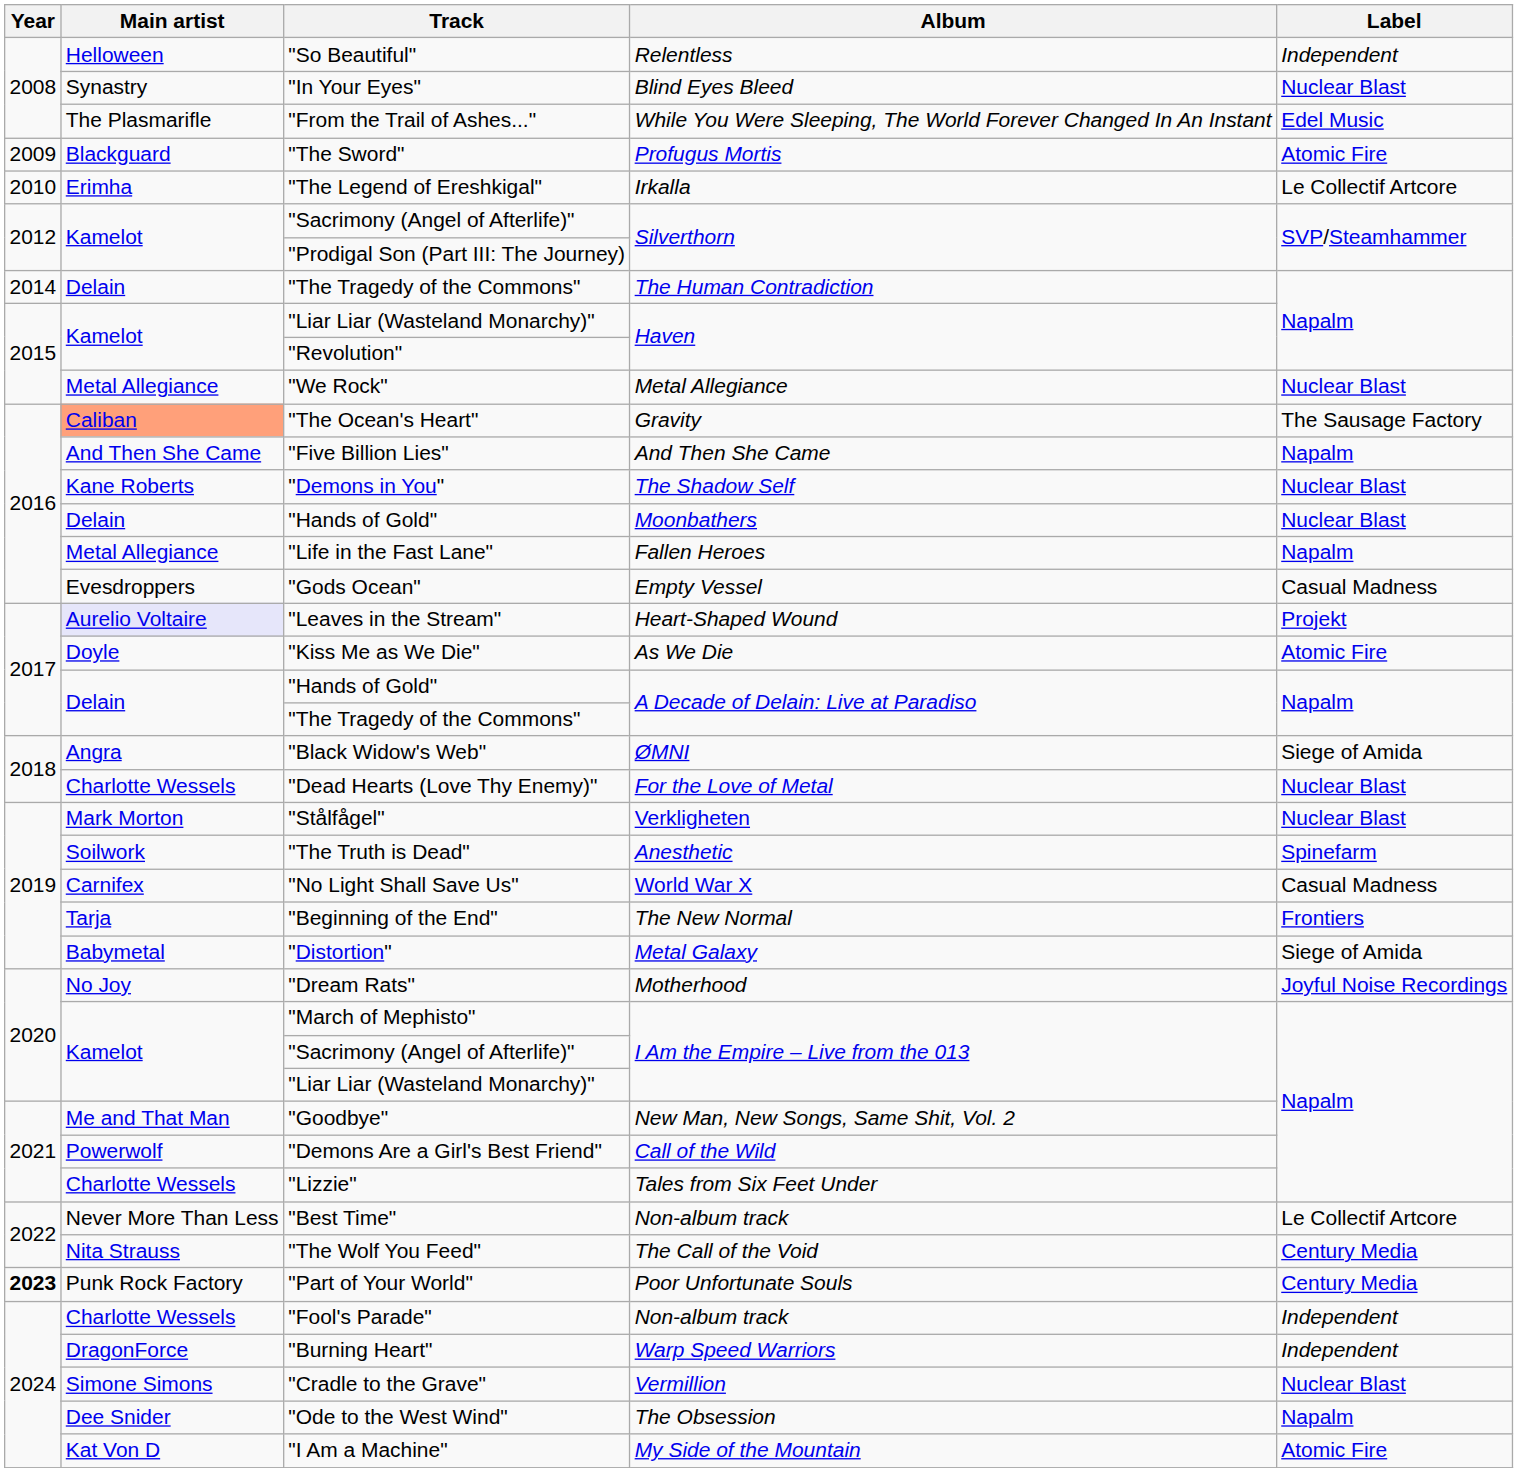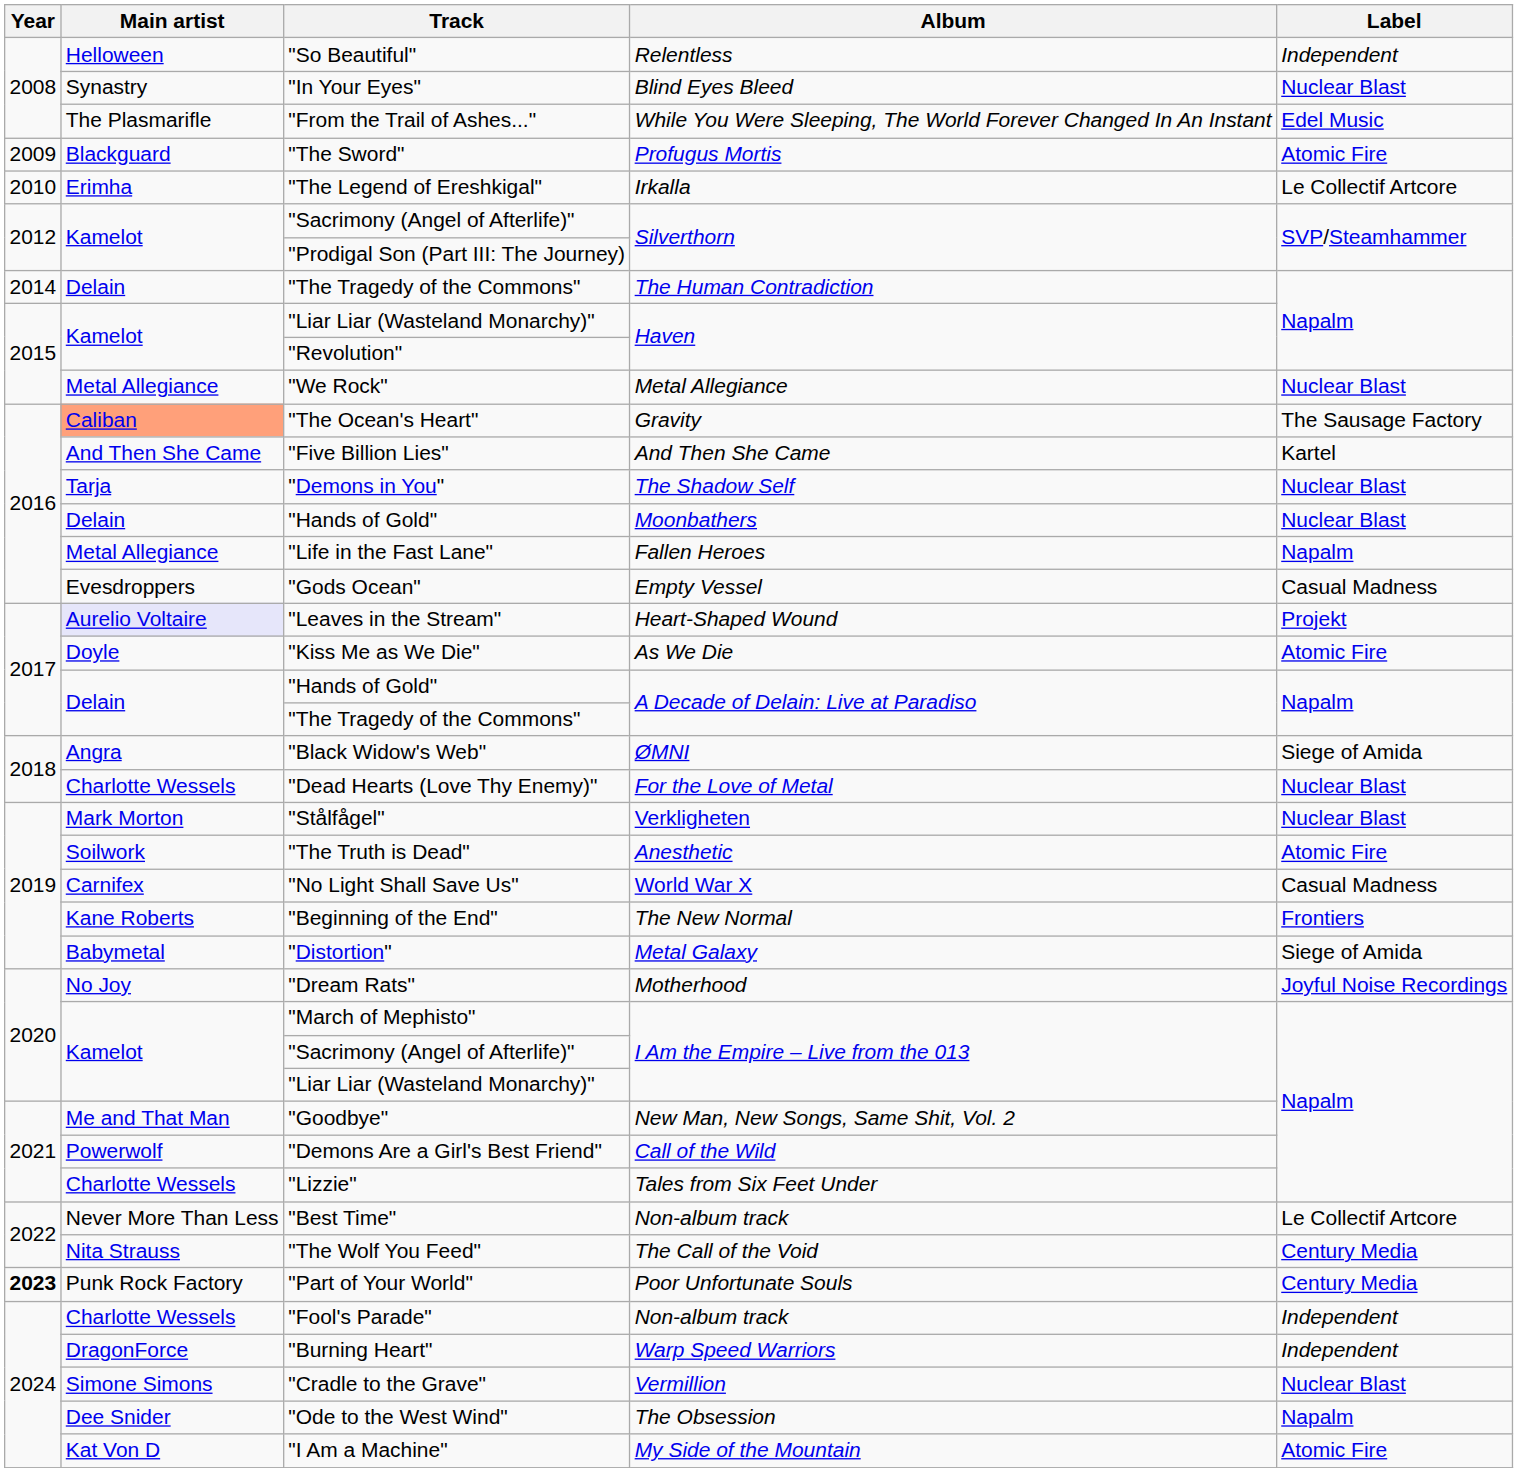 <table class="wikitable">
 <tr>
 <th>Year</th>
 <th>Main artist</th>
 <th>Track</th>
 <th>Album</th>
 <th>Label</th>
 </tr>
 <tr>
 <td rowspan="3"  style="text-align:center;">2008</td>
 <td><a href='#'>Helloween</a></td>
 <td>"So Beautiful"</td>
 <td><em>Relentless</em></td>
 <td><em>Independent</em></td>
 </tr>
 <tr>
 <td>Synastry</td>
 <td>"In Your Eyes"</td>
 <td><em>Blind Eyes Bleed</em></td>
 <td><a href='#'>Nuclear Blast</a></td>
 </tr>
 <tr>
 <td>The Plasmarifle</td>
 <td>"From the Trail of Ashes..."</td>
 <td><em>While You Were Sleeping, The World Forever Changed In An Instant</em></td>
 <td><a href='#'>Edel Music</a></td>
 </tr>
 <tr>
 <td style="text-align:center;">2009</td>
 <td><a href='#'>Blackguard</a></td>
 <td>"The Sword"</td>
 <td><em><a href='#'>Profugus Mortis</a></em></td>
 <td><a href='#'>Atomic Fire</a></td>
 </tr>
 <tr>
 <td style="text-align:center;">2010</td>
 <td><a href='#'>Erimha</a></td>
 <td>"The Legend of Ereshkigal"</td>
 <td><em>Irkalla</em></td>
 <td>Le Collectif Artcore</td>
 </tr>
 <tr>
 <td rowspan="2" style="text-align:center;">2012</td>
 <td rowspan="2"><a href='#'>Kamelot</a></td>
 <td>"Sacrimony (Angel of Afterlife)"</td>
 <td rowspan="2"><em><a href='#'>Silverthorn</a></em></td>
 <td rowspan="2"><a href='#'>SVP</a>/<a href='#'>Steamhammer</a></td>
 </tr>
 <tr>
 <td>"Prodigal Son (Part III: The Journey)</td>
 </tr>
 <tr>
 <td style="text-align:center;">2014</td>
 <td><a href='#'>Delain</a></td>
 <td>"The Tragedy of the Commons"</td>
 <td><em><a href='#'>The Human Contradiction</a></em></td>
 <td rowspan="3"><a href='#'>Napalm</a></td>
 </tr>
 <tr>
 <td rowspan="3" style="text-align:center;">2015</td>
 <td rowspan="2"><a href='#'>Kamelot</a></td>
 <td>"Liar Liar (Wasteland Monarchy)"</td>
 <td rowspan="2"><em><a href='#'>Haven</a></em></td>
 </tr>
 <tr>
 <td>"Revolution"</td>
 </tr>
 <tr>
 <td><a href='#'>Metal Allegiance</a></td>
 <td>"We Rock"</td>
 <td><em>Metal Allegiance</em></td>
 <td><a href='#'>Nuclear Blast</a></td>
 </tr>
 <tr>
 <td rowspan="6" style="text-align:center;">2016</td>
 <td style="background: lightsalmon;"><a href='#'>Caliban</a></td>
 <td>"The Ocean's Heart"</td>
 <td><em>Gravity</em></td>
 <td>The Sausage Factory</td>
 </tr>
 <tr>
 <td><a href='#'>And Then She Came</a></td>
 <td>"Five Billion Lies"</td>
 <td><em>And Then She Came</em></td>
-<td><a href='#'>Napalm</a></td>
+<td>Kartel</td>
 </tr>
 <tr>
-<td><a href='#'>Kane Roberts</a></td>
+<td><a href='#'>Tarja</a></td>
 <td>"<a href='#'>Demons in You</a>"</td>
 <td><em><a href='#'>The Shadow Self</a></em></td>
 <td><a href='#'>Nuclear Blast</a></td>
 </tr>
 <tr>
 <td><a href='#'>Delain</a></td>
 <td>"Hands of Gold"</td>
 <td><em><a href='#'>Moonbathers</a></em></td>
 <td><a href='#'>Nuclear Blast</a></td>
 </tr>
 <tr>
 <td><a href='#'>Metal Allegiance</a></td>
 <td>"Life in the Fast Lane"</td>
 <td><em>Fallen Heroes</em></td>
 <td><a href='#'>Napalm</a></td>
 </tr>
 <tr>
 <td>Evesdroppers</td>
 <td>"Gods Ocean"</td>
 <td><em>Empty Vessel</em></td>
 <td>Casual Madness</td>
 </tr>
 <tr>
 <td rowspan="4" style="text-align:center;">2017</td>
 <td style="background: lavender;"><a href='#'>Aurelio Voltaire</a></td>
 <td>"Leaves in the Stream"</td>
 <td><em>Heart-Shaped Wound</em></td>
 <td><a href='#'>Projekt</a></td>
 </tr>
 <tr>
 <td><a href='#'>Doyle</a></td>
 <td>"Kiss Me as We Die"</td>
 <td><em>As We Die</em></td>
 <td><a href='#'>Atomic Fire</a></td>
 </tr>
 <tr>
 <td rowspan="2"><a href='#'>Delain</a></td>
 <td>"Hands of Gold"</td>
 <td rowspan="2"><em><a href='#'>A Decade of Delain: Live at Paradiso</a></em></td>
 <td rowspan="2"><a href='#'>Napalm</a></td>
 </tr>
 <tr>
 <td>"The Tragedy of the Commons"</td>
 </tr>
 <tr>
 <td rowspan="2" style="text-align:center;">2018</td>
 <td><a href='#'>Angra</a></td>
 <td>"Black Widow's Web"</td>
 <td><em><a href='#'>ØMNI</a></em></td>
 <td>Siege of Amida</td>
 </tr>
 <tr>
 <td><a href='#'>Charlotte Wessels</a></td>
 <td>"Dead Hearts (Love Thy Enemy)"</td>
 <td><em><a href='#'>For the Love of Metal</a></em></td>
 <td><a href='#'>Nuclear Blast</a></td>
 </tr>
 <tr>
 <td rowspan="5" style="text-align:center;">2019</td>
 <td><a href='#'>Mark Morton</a></td>
 <td>"Stålfågel"</td>
 <td><a href='#'>Verkligheten</a></td>
 <td><a href='#'>Nuclear Blast</a></td>
 </tr>
 <tr>
 <td><a href='#'>Soilwork</a></td>
 <td>"The Truth is Dead"</td>
 <td><em><a href='#'>Anesthetic</a></em></td>
-<td><a href='#'>Spinefarm</a></td>
+<td><a href='#'>Atomic Fire</a></td>
 </tr>
 <tr>
 <td><a href='#'>Carnifex</a></td>
 <td>"No Light Shall Save Us"</td>
 <td><a href='#'>World War X</a></td>
 <td>Casual Madness</td>
 </tr>
 <tr>
-<td><a href='#'>Tarja</a></td>
+<td><a href='#'>Kane Roberts</a></td>
 <td>"Beginning of the End"</td>
 <td><em>The New Normal</em></td>
 <td><a href='#'>Frontiers</a></td>
 </tr>
 <tr>
 <td><a href='#'>Babymetal</a></td>
 <td>"<a href='#'>Distortion</a>"</td>
 <td><em><a href='#'>Metal Galaxy</a></em></td>
 <td>Siege of Amida</td>
 </tr>
 <tr>
 <td rowspan="4" style="text-align:center;">2020</td>
 <td><a href='#'>No Joy</a></td>
 <td>"Dream Rats"</td>
 <td><em>Motherhood</em></td>
 <td><a href='#'>Joyful Noise Recordings</a></td>
 </tr>
 <tr>
 <td rowspan="3"><a href='#'>Kamelot</a></td>
 <td>"March of Mephisto"</td>
 <td rowspan="3"><em><a href='#'>I Am the Empire – Live from the 013</a></em></td>
 <td rowspan="6"><a href='#'>Napalm</a></td>
 </tr>
 <tr>
 <td>"Sacrimony (Angel of Afterlife)"</td>
 </tr>
 <tr>
 <td>"Liar Liar (Wasteland Monarchy)"</td>
 </tr>
 <tr>
 <td rowspan="3" style="text-align:center;">2021</td>
 <td><a href='#'>Me and That Man</a></td>
 <td>"Goodbye"</td>
 <td><em>New Man, New Songs, Same Shit, Vol. 2</em></td>
 </tr>
 <tr>
 <td><a href='#'>Powerwolf</a></td>
 <td>"Demons Are a Girl's Best Friend"</td>
 <td><em><a href='#'>Call of the Wild</a></em></td>
 </tr>
 <tr>
 <td><a href='#'>Charlotte Wessels</a></td>
 <td>"Lizzie"</td>
 <td><em>Tales from Six Feet Under</em></td>
 </tr>
 <tr>
 <td rowspan="2" style="text-align:center;">2022</td>
 <td>Never More Than Less</td>
 <td>"Best Time"</td>
 <td><em>Non-album track</em></td>
 <td>Le Collectif Artcore</td>
 </tr>
 <tr>
 <td><a href='#'>Nita Strauss</a></td>
 <td>"The Wolf You Feed"</td>
 <td><em>The Call of the Void</em></td>
 <td><a href='#'>Century Media</a></td>
 </tr>
 <tr>
 <td style="text-align:center;"><strong>2023</strong></td>
 <td>Punk Rock Factory</td>
 <td>"Part of Your World"</td>
 <td><em>Poor Unfortunate Souls</em></td>
 <td><a href='#'>Century Media</a></td>
 </tr>
 <tr>
 <td rowspan="5" style="text-align:center;">2024</td>
 <td><a href='#'>Charlotte Wessels</a></td>
 <td>"Fool's Parade"</td>
 <td><em>Non-album track</em></td>
 <td><em>Independent</em></td>
 </tr>
 <tr>
 <td><a href='#'>DragonForce</a></td>
 <td>"Burning Heart"</td>
 <td><em><a href='#'>Warp Speed Warriors</a></em></td>
 <td><em>Independent</em></td>
 </tr>
 <tr>
 <td><a href='#'>Simone Simons</a></td>
 <td>"Cradle to the Grave"</td>
 <td><em><a href='#'>Vermillion</a></em></td>
 <td><a href='#'>Nuclear Blast</a></td>
 </tr>
 <tr>
 <td><a href='#'>Dee Snider</a></td>
 <td>"Ode to the West Wind"</td>
 <td><em>The Obsession</em></td>
 <td><a href='#'>Napalm</a></td>
 </tr>
 <tr>
 <td><a href='#'>Kat Von D</a></td>
 <td>"I Am a Machine"</td>
 <td><em><a href='#'>My Side of the Mountain</a></em></td>
 <td><a href='#'>Atomic Fire</a></td>
 </tr>
 <tr>
 </tr>
 </table>
